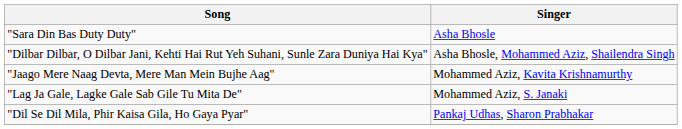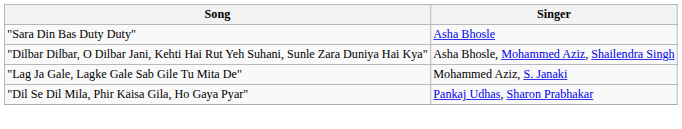 <table class="wikitable" style="font-size:95%;">
 <tr>
 <th>Song</th>
 <th>Singer</th>
 </tr>
 <tr>
 <td>"Sara Din Bas Duty Duty"</td>
 <td><a href='#'>Asha Bhosle</a></td>
 </tr>
 <tr>
 <td>"Dilbar Dilbar, O Dilbar Jani, Kehti Hai Rut Yeh Suhani, Sunle Zara Duniya Hai Kya"</td>
 <td>Asha Bhosle, <a href='#'>Mohammed Aziz</a>, <a href='#'>Shailendra Singh</a></td>
 </tr>
 <tr>
-<td>"Jaago Mere Naag Devta, Mere Man Mein Bujhe Aag"</td>
-<td>Mohammed Aziz, <a href='#'>Kavita Krishnamurthy</a></td>
-</tr>
-<tr>
 <td>"Lag Ja Gale, Lagke Gale Sab Gile Tu Mita De"</td>
 <td>Mohammed Aziz, <a href='#'>S. Janaki</a></td>
 </tr>
 <tr>
 <td>"Dil Se Dil Mila, Phir Kaisa Gila, Ho Gaya Pyar"</td>
 <td><a href='#'>Pankaj Udhas</a>, <a href='#'>Sharon Prabhakar</a></td>
 </tr>
 <tr>
 </tr>
 </table>
